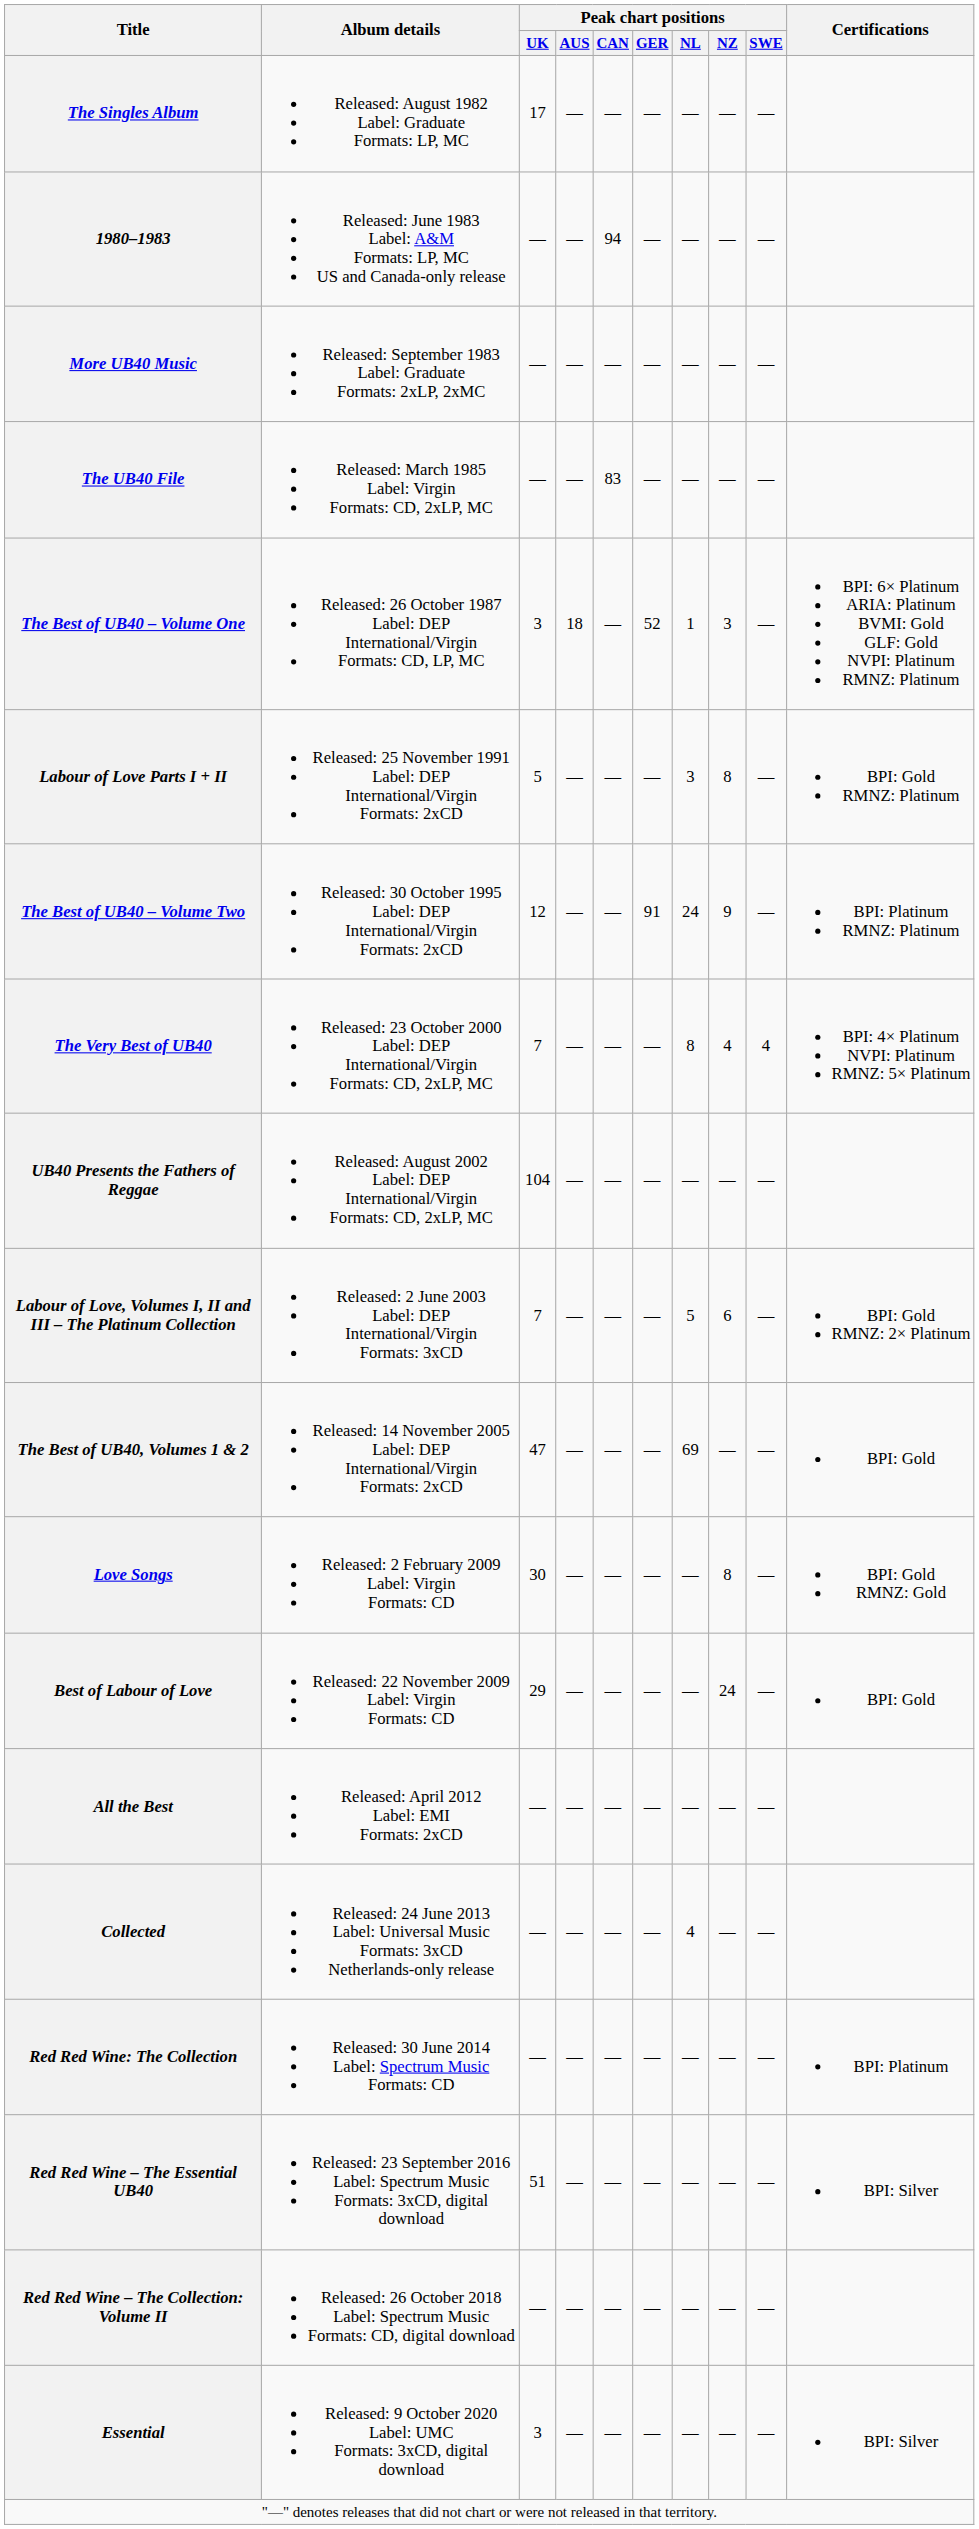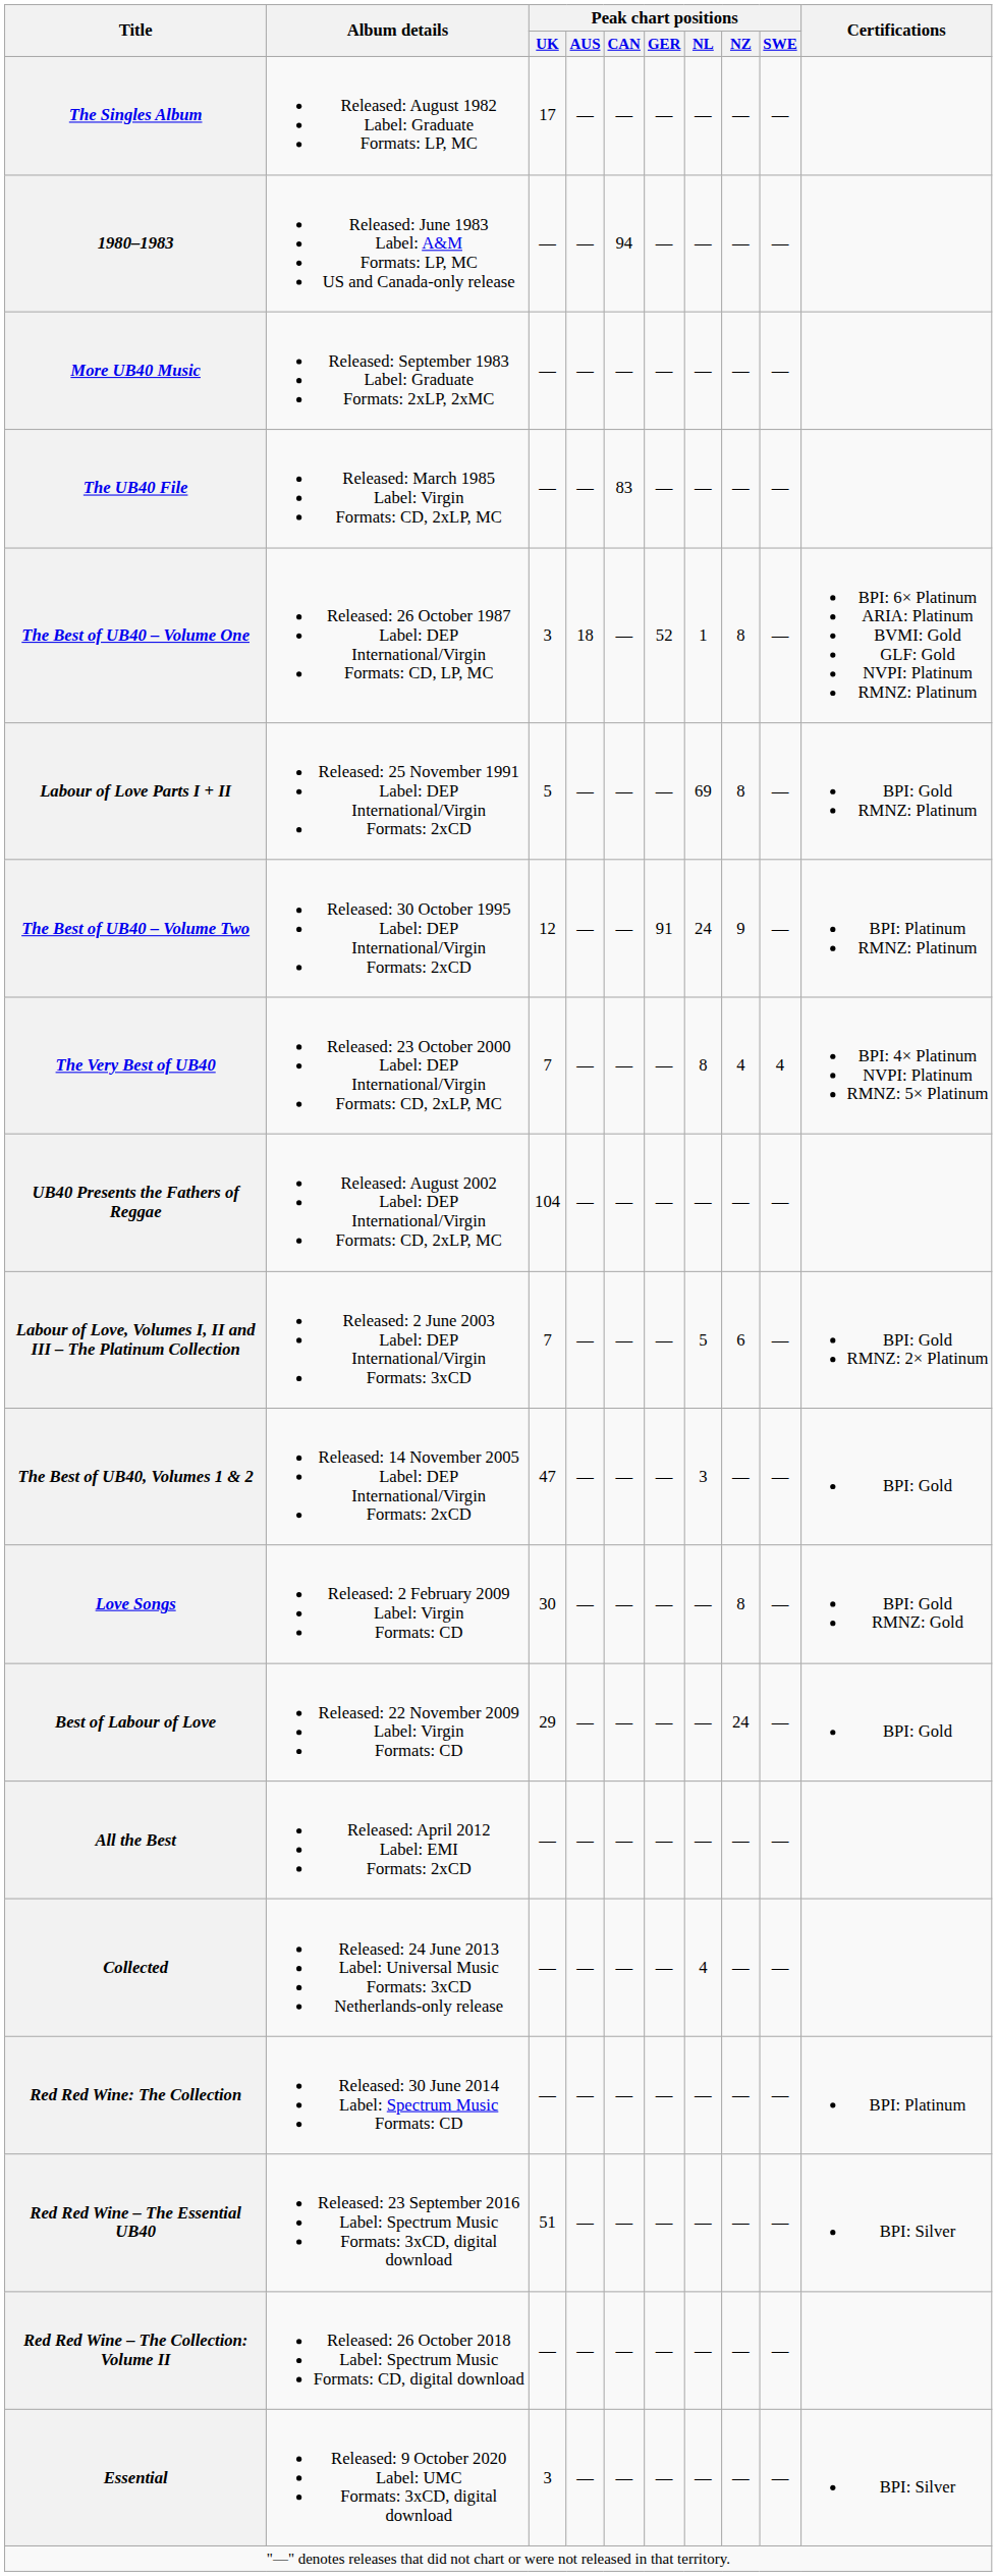 <table class="wikitable plainrowheaders" style="text-align:center;">
 <tr>
 <th rowspan="2" scope="col" style="width:15em;">Title</th>
 <th rowspan="2" scope="col" style="width:15em;">Album details</th>
 <th colspan="7">Peak chart positions</th>
 <th rowspan="2">Certifications</th>
 </tr>
 <tr>
 <th scope="col" style="width:2em;font-size:90%;"><a href='#'>UK</a><br></th>
 <th scope="col" style="width:2em;font-size:90%;"><a href='#'>AUS</a><br></th>
 <th scope="col" style="width:2em;font-size:90%;"><a href='#'>CAN</a><br></th>
 <th scope="col" style="width:2em;font-size:90%;"><a href='#'>GER</a><br></th>
 <th scope="col" style="width:2em;font-size:90%;"><a href='#'>NL</a><br></th>
 <th scope="col" style="width:2em;font-size:90%;"><a href='#'>NZ</a><br></th>
 <th scope="col" style="width:2em;font-size:90%;"><a href='#'>SWE</a><br></th>
 </tr>
 <tr>
 <th scope="row"><em><a href='#'>The Singles Album</a></em></th>
 <td><br><ul><li>Released: August 1982</li><li>Label: Graduate</li><li>Formats: LP, MC</li></ul></td>
 <td>17</td>
 <td>—</td>
 <td>—</td>
 <td>—</td>
 <td>—</td>
 <td>—</td>
 <td>—</td>
 <td></td>
 </tr>
 <tr>
 <th scope="row"><em>1980–1983</em></th>
 <td><br><ul><li>Released: June 1983</li><li>Label: <a href='#'>A&M</a></li><li>Formats: LP, MC</li><li>US and Canada-only release</li></ul></td>
 <td>—</td>
 <td>—</td>
 <td>94</td>
 <td>—</td>
 <td>—</td>
 <td>—</td>
 <td>—</td>
 <td></td>
 </tr>
 <tr>
 <th scope="row"><em><a href='#'>More UB40 Music</a></em></th>
 <td><br><ul><li>Released: September 1983</li><li>Label: Graduate</li><li>Formats: 2xLP, 2xMC</li></ul></td>
 <td>—</td>
 <td>—</td>
 <td>—</td>
 <td>—</td>
 <td>—</td>
 <td>—</td>
 <td>—</td>
 <td></td>
 </tr>
 <tr>
 <th scope="row"><em><a href='#'>The UB40 File</a></em></th>
 <td><br><ul><li>Released: March 1985</li><li>Label: Virgin</li><li>Formats: CD, 2xLP, MC</li></ul></td>
 <td>—</td>
 <td>—</td>
 <td>83</td>
 <td>—</td>
 <td>—</td>
 <td>—</td>
 <td>—</td>
 <td></td>
 </tr>
 <tr>
 <th scope="row"><em><a href='#'>The Best of UB40 – Volume One</a></em></th>
 <td><br><ul><li>Released: 26 October 1987</li><li>Label: DEP International/Virgin</li><li>Formats: CD, LP, MC</li></ul></td>
 <td>3</td>
 <td>18</td>
 <td>—</td>
 <td>52</td>
 <td>1</td>
-<td>3</td>
+<td>8</td>
 <td>—</td>
 <td><br><ul><li>BPI: 6× Platinum</li><li>ARIA: Platinum</li><li>BVMI: Gold</li><li>GLF: Gold</li><li>NVPI: Platinum</li><li>RMNZ: Platinum</li></ul></td>
 </tr>
 <tr>
 <th scope="row"><em>Labour of Love Parts I + II</em></th>
 <td><br><ul><li>Released: 25 November 1991</li><li>Label: DEP International/Virgin</li><li>Formats: 2xCD</li></ul></td>
 <td>5</td>
 <td>—</td>
 <td>—</td>
 <td>—</td>
-<td>3</td>
+<td>69</td>
 <td>8</td>
 <td>—</td>
 <td><br><ul><li>BPI: Gold</li><li>RMNZ: Platinum</li></ul></td>
 </tr>
 <tr>
 <th scope="row"><em><a href='#'>The Best of UB40 – Volume Two</a></em></th>
 <td><br><ul><li>Released: 30 October 1995</li><li>Label: DEP International/Virgin</li><li>Formats: 2xCD</li></ul></td>
 <td>12</td>
 <td>—</td>
 <td>—</td>
 <td>91</td>
 <td>24</td>
 <td>9</td>
 <td>—</td>
 <td><br><ul><li>BPI: Platinum</li><li>RMNZ: Platinum</li></ul></td>
 </tr>
 <tr>
 <th scope="row"><em><a href='#'>The Very Best of UB40</a></em></th>
 <td><br><ul><li>Released: 23 October 2000</li><li>Label: DEP International/Virgin</li><li>Formats: CD, 2xLP, MC</li></ul></td>
 <td>7</td>
 <td>—</td>
 <td>—</td>
 <td>—</td>
 <td>8</td>
 <td>4</td>
 <td>4</td>
 <td><br><ul><li>BPI: 4× Platinum</li><li>NVPI: Platinum</li><li>RMNZ: 5× Platinum</li></ul></td>
 </tr>
 <tr>
 <th scope="row"><em>UB40 Presents the Fathers of Reggae</em></th>
 <td><br><ul><li>Released: August 2002</li><li>Label: DEP International/Virgin</li><li>Formats: CD, 2xLP, MC</li></ul></td>
 <td>104</td>
 <td>—</td>
 <td>—</td>
 <td>—</td>
 <td>—</td>
 <td>—</td>
 <td>—</td>
 <td></td>
 </tr>
 <tr>
 <th scope="row"><em>Labour of Love, Volumes I, II and III – The Platinum Collection</em></th>
 <td><br><ul><li>Released: 2 June 2003</li><li>Label: DEP International/Virgin</li><li>Formats: 3xCD</li></ul></td>
 <td>7</td>
 <td>—</td>
 <td>—</td>
 <td>—</td>
 <td>5</td>
 <td>6</td>
 <td>—</td>
 <td><br><ul><li>BPI: Gold</li><li>RMNZ: 2× Platinum</li></ul></td>
 </tr>
 <tr>
 <th scope="row"><em>The Best of UB40, Volumes 1 & 2</em></th>
 <td><br><ul><li>Released: 14 November 2005</li><li>Label: DEP International/Virgin</li><li>Formats: 2xCD</li></ul></td>
 <td>47</td>
 <td>—</td>
 <td>—</td>
 <td>—</td>
-<td>69</td>
+<td>3</td>
 <td>—</td>
 <td>—</td>
 <td><br><ul><li>BPI: Gold</li></ul></td>
 </tr>
 <tr>
 <th scope="row"><em><a href='#'>Love Songs</a></em></th>
 <td><br><ul><li>Released: 2 February 2009</li><li>Label: Virgin</li><li>Formats: CD</li></ul></td>
 <td>30</td>
 <td>—</td>
 <td>—</td>
 <td>—</td>
 <td>—</td>
 <td>8</td>
 <td>—</td>
 <td><br><ul><li>BPI: Gold</li><li>RMNZ: Gold</li></ul></td>
 </tr>
 <tr>
 <th scope="row"><em>Best of Labour of Love</em></th>
 <td><br><ul><li>Released: 22 November 2009</li><li>Label: Virgin</li><li>Formats: CD</li></ul></td>
 <td>29</td>
 <td>—</td>
 <td>—</td>
 <td>—</td>
 <td>—</td>
 <td>24</td>
 <td>—</td>
 <td><br><ul><li>BPI: Gold</li></ul></td>
 </tr>
 <tr>
 <th scope="row"><em>All the Best</em></th>
 <td><br><ul><li>Released: April 2012</li><li>Label: EMI</li><li>Formats: 2xCD</li></ul></td>
 <td>—</td>
 <td>—</td>
 <td>—</td>
 <td>—</td>
 <td>—</td>
 <td>—</td>
 <td>—</td>
 <td></td>
 </tr>
 <tr>
 <th scope="row"><em>Collected</em></th>
 <td><br><ul><li>Released: 24 June 2013</li><li>Label: Universal Music</li><li>Formats: 3xCD</li><li>Netherlands-only release</li></ul></td>
 <td>—</td>
 <td>—</td>
 <td>—</td>
 <td>—</td>
 <td>4</td>
 <td>—</td>
 <td>—</td>
 <td></td>
 </tr>
 <tr>
 <th scope="row"><em>Red Red Wine: The Collection</em></th>
 <td><br><ul><li>Released: 30 June 2014</li><li>Label: <a href='#'>Spectrum Music</a></li><li>Formats: CD</li></ul></td>
 <td>—</td>
 <td>—</td>
 <td>—</td>
 <td>—</td>
 <td>—</td>
 <td>—</td>
 <td>—</td>
 <td><br><ul><li>BPI: Platinum</li></ul></td>
 </tr>
 <tr>
 <th scope="row"><em>Red Red Wine – The Essential UB40</em></th>
 <td><br><ul><li>Released: 23 September 2016</li><li>Label: Spectrum Music</li><li>Formats: 3xCD, digital download</li></ul></td>
 <td>51</td>
 <td>—</td>
 <td>—</td>
 <td>—</td>
 <td>—</td>
 <td>—</td>
 <td>—</td>
 <td><br><ul><li>BPI: Silver</li></ul></td>
 </tr>
 <tr>
 <th scope="row"><em>Red Red Wine – The Collection: Volume II</em></th>
 <td><br><ul><li>Released: 26 October 2018</li><li>Label: Spectrum Music</li><li>Formats: CD, digital download</li></ul></td>
 <td>—</td>
 <td>—</td>
 <td>—</td>
 <td>—</td>
 <td>—</td>
 <td>—</td>
 <td>—</td>
 <td></td>
 </tr>
 <tr>
 <th scope="row"><em>Essential</em></th>
 <td><br><ul><li>Released: 9 October 2020</li><li>Label: UMC</li><li>Formats: 3xCD, digital download</li></ul></td>
 <td>3</td>
 <td>—</td>
 <td>—</td>
 <td>—</td>
 <td>—</td>
 <td>—</td>
 <td>—</td>
 <td><br><ul><li>BPI: Silver</li></ul></td>
 </tr>
 <tr>
 <td colspan="10" style="font-size:90%">"—" denotes releases that did not chart or were not released in that territory.</td>
 </tr>
 </table>
